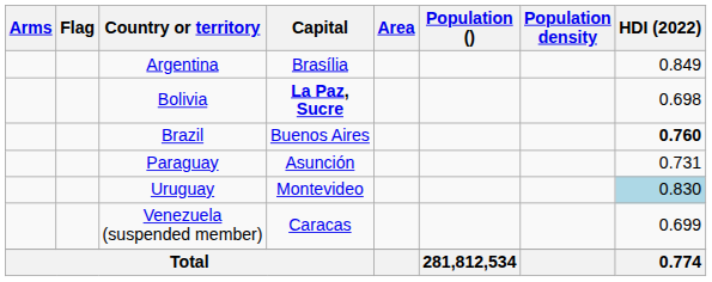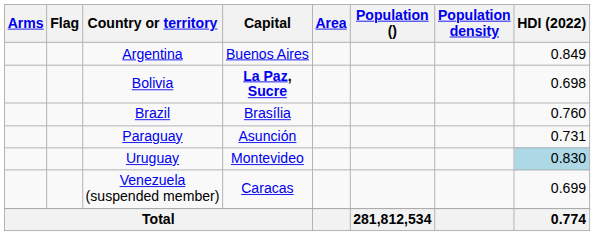 <table class="wikitable sortable" style="float:center; text-align:center; white-space:nowrap;">
 <tr>
 <th class="unsortable"><a href='#'>Arms</a></th>
 <th class="unsortable">Flag</th>
 <th>Country or <a href='#'>territory</a></th>
 <th>Capital</th>
 <th><a href='#'>Area</a></th>
 <th><a href='#'>Population</a><br>()</th>
 <th><a href='#'>Population<br>density</a></th>
 <th>HDI (2022)</th>
 </tr>
 <tr>
 <td></td>
 <td></td>
 <td><a href='#'>Argentina</a></td>
-<td><a href='#'>Brasília</a></td>
+<td><a href='#'>Buenos Aires</a></td>
 <td style="text-align:right;"></td>
 <td style="text-align:right;"></td>
 <td style="text-align:right;"></td>
 <td style="text-align:right;">0.849</td>
 </tr>
 <tr>
 <td></td>
 <td></td>
 <td><a href='#'>Bolivia</a></td>
 <td><strong><a href='#'>La Paz</a>,<br><a href='#'>Sucre</a></strong></td>
 <td style="text-align:right;"></td>
 <td style="text-align:right;"></td>
 <td style="text-align:right;"></td>
 <td style="text-align:right;">0.698</td>
 </tr>
 <tr>
 <td></td>
 <td></td>
 <td><a href='#'>Brazil</a></td>
-<td><a href='#'>Buenos Aires</a></td>
+<td><a href='#'>Brasília</a></td>
 <td style="text-align:right;"></td>
 <td style="text-align:right;"></td>
 <td style="text-align:right;"></td>
-<td style="text-align:right;"><strong>0.760</strong></td>
+<td style="text-align:right;">0.760</td>
 </tr>
 <tr>
 <td></td>
 <td></td>
 <td><a href='#'>Paraguay</a></td>
 <td><a href='#'>Asunción</a></td>
 <td style="text-align:right;"></td>
 <td style="text-align:right;"></td>
 <td style="text-align:right;"></td>
 <td style="text-align:right;">0.731</td>
 </tr>
 <tr>
 <td></td>
 <td></td>
 <td><a href='#'>Uruguay</a></td>
 <td><a href='#'>Montevideo</a></td>
 <td style="text-align:right;"></td>
 <td style="text-align:right;"></td>
 <td style="text-align:right;"></td>
 <td style="background: lightblue; text-align:right;">0.830</td>
 </tr>
 <tr>
 <td></td>
 <td></td>
 <td><a href='#'>Venezuela</a><br>(suspended member)</td>
 <td><a href='#'>Caracas</a></td>
 <td style="text-align:right;"></td>
 <td style="text-align:right;"></td>
 <td style="text-align:right;"></td>
 <td style="text-align:right;">0.699</td>
 </tr>
 <tr class="sortbottom">
 </tr>
 <tr>
 <th colspan="4">Total</th>
 <th></th>
 <th>281,812,534</th>
 <th></th>
 <th style="text-align:right;">0.774</th>
 </tr>
 </table>
